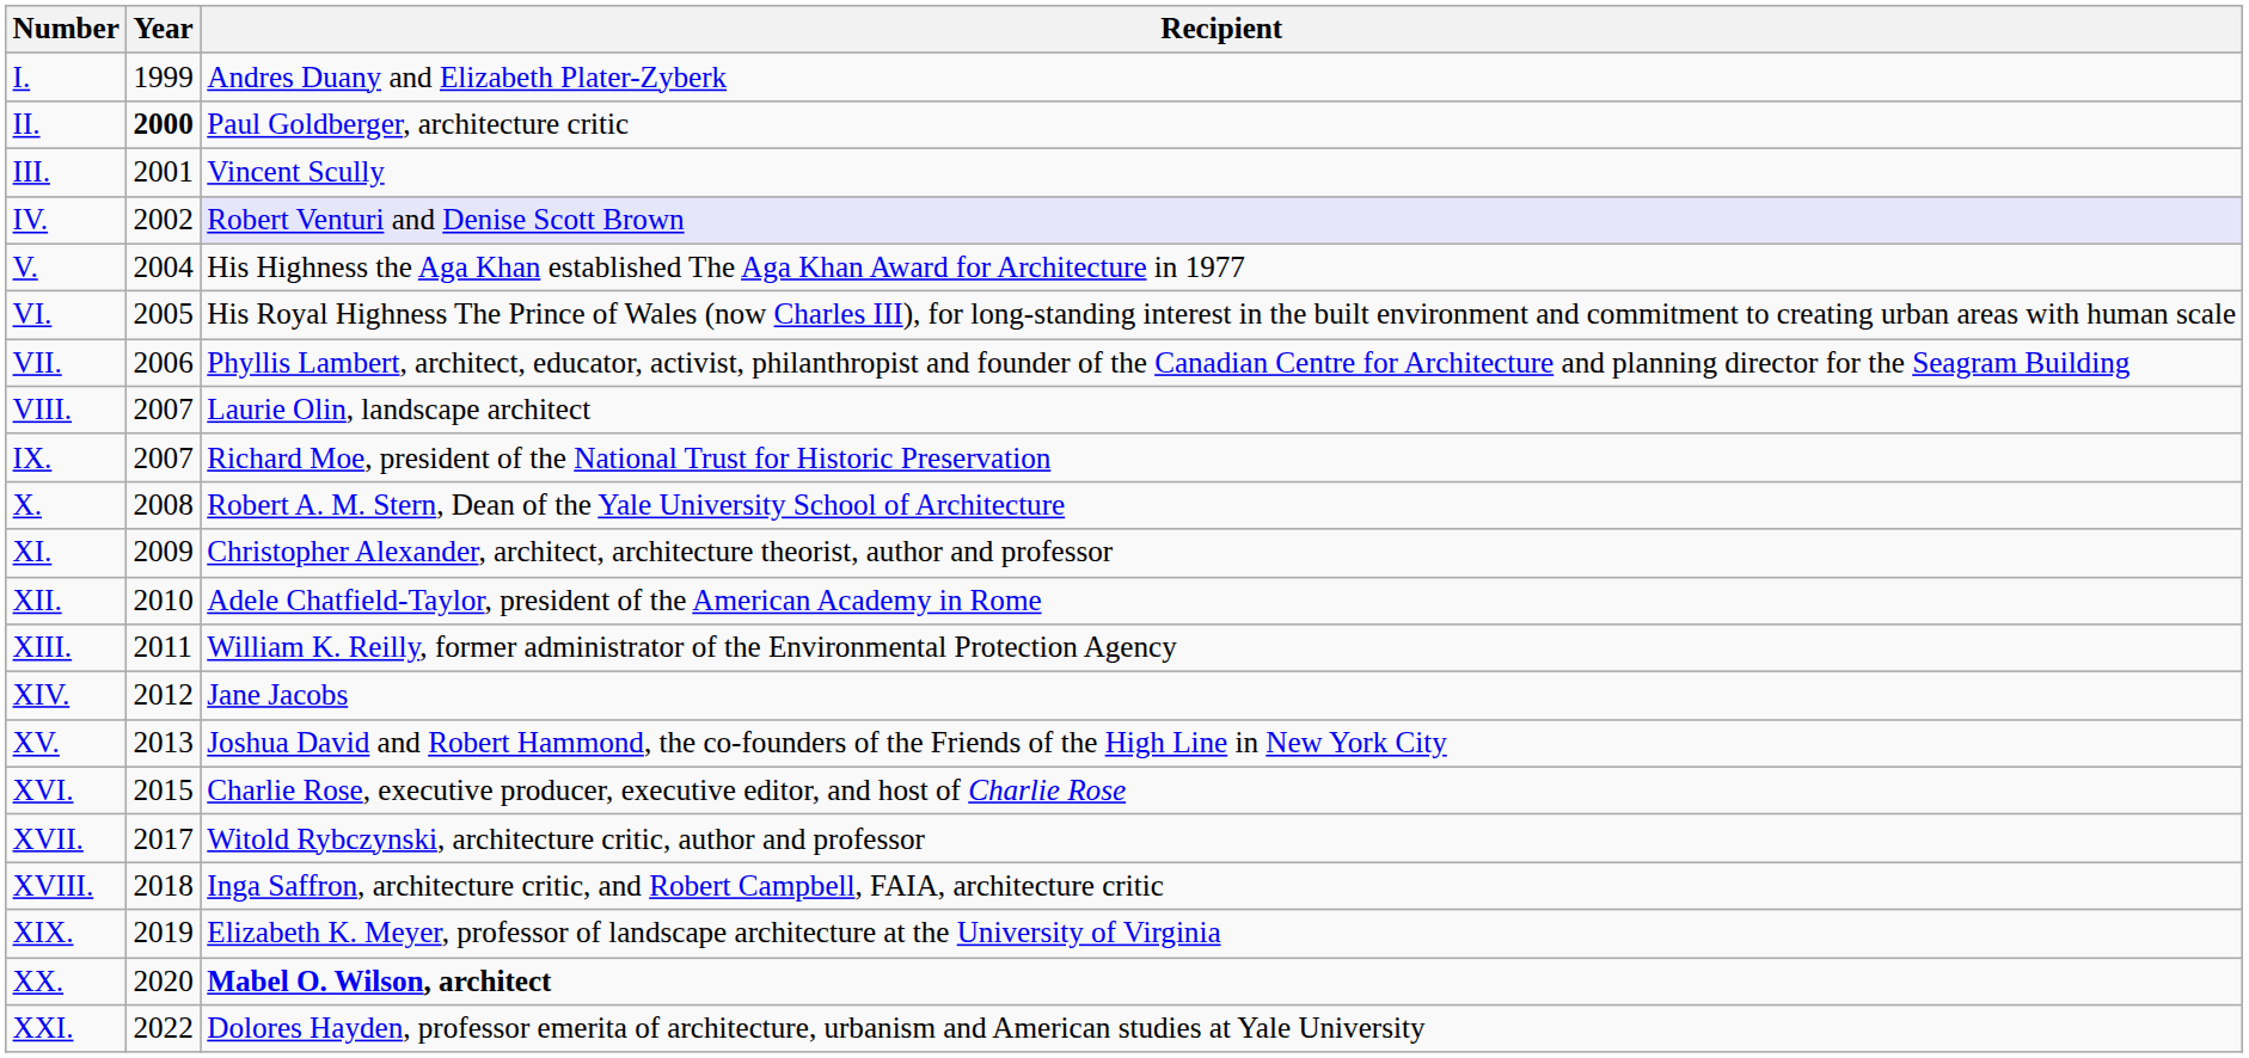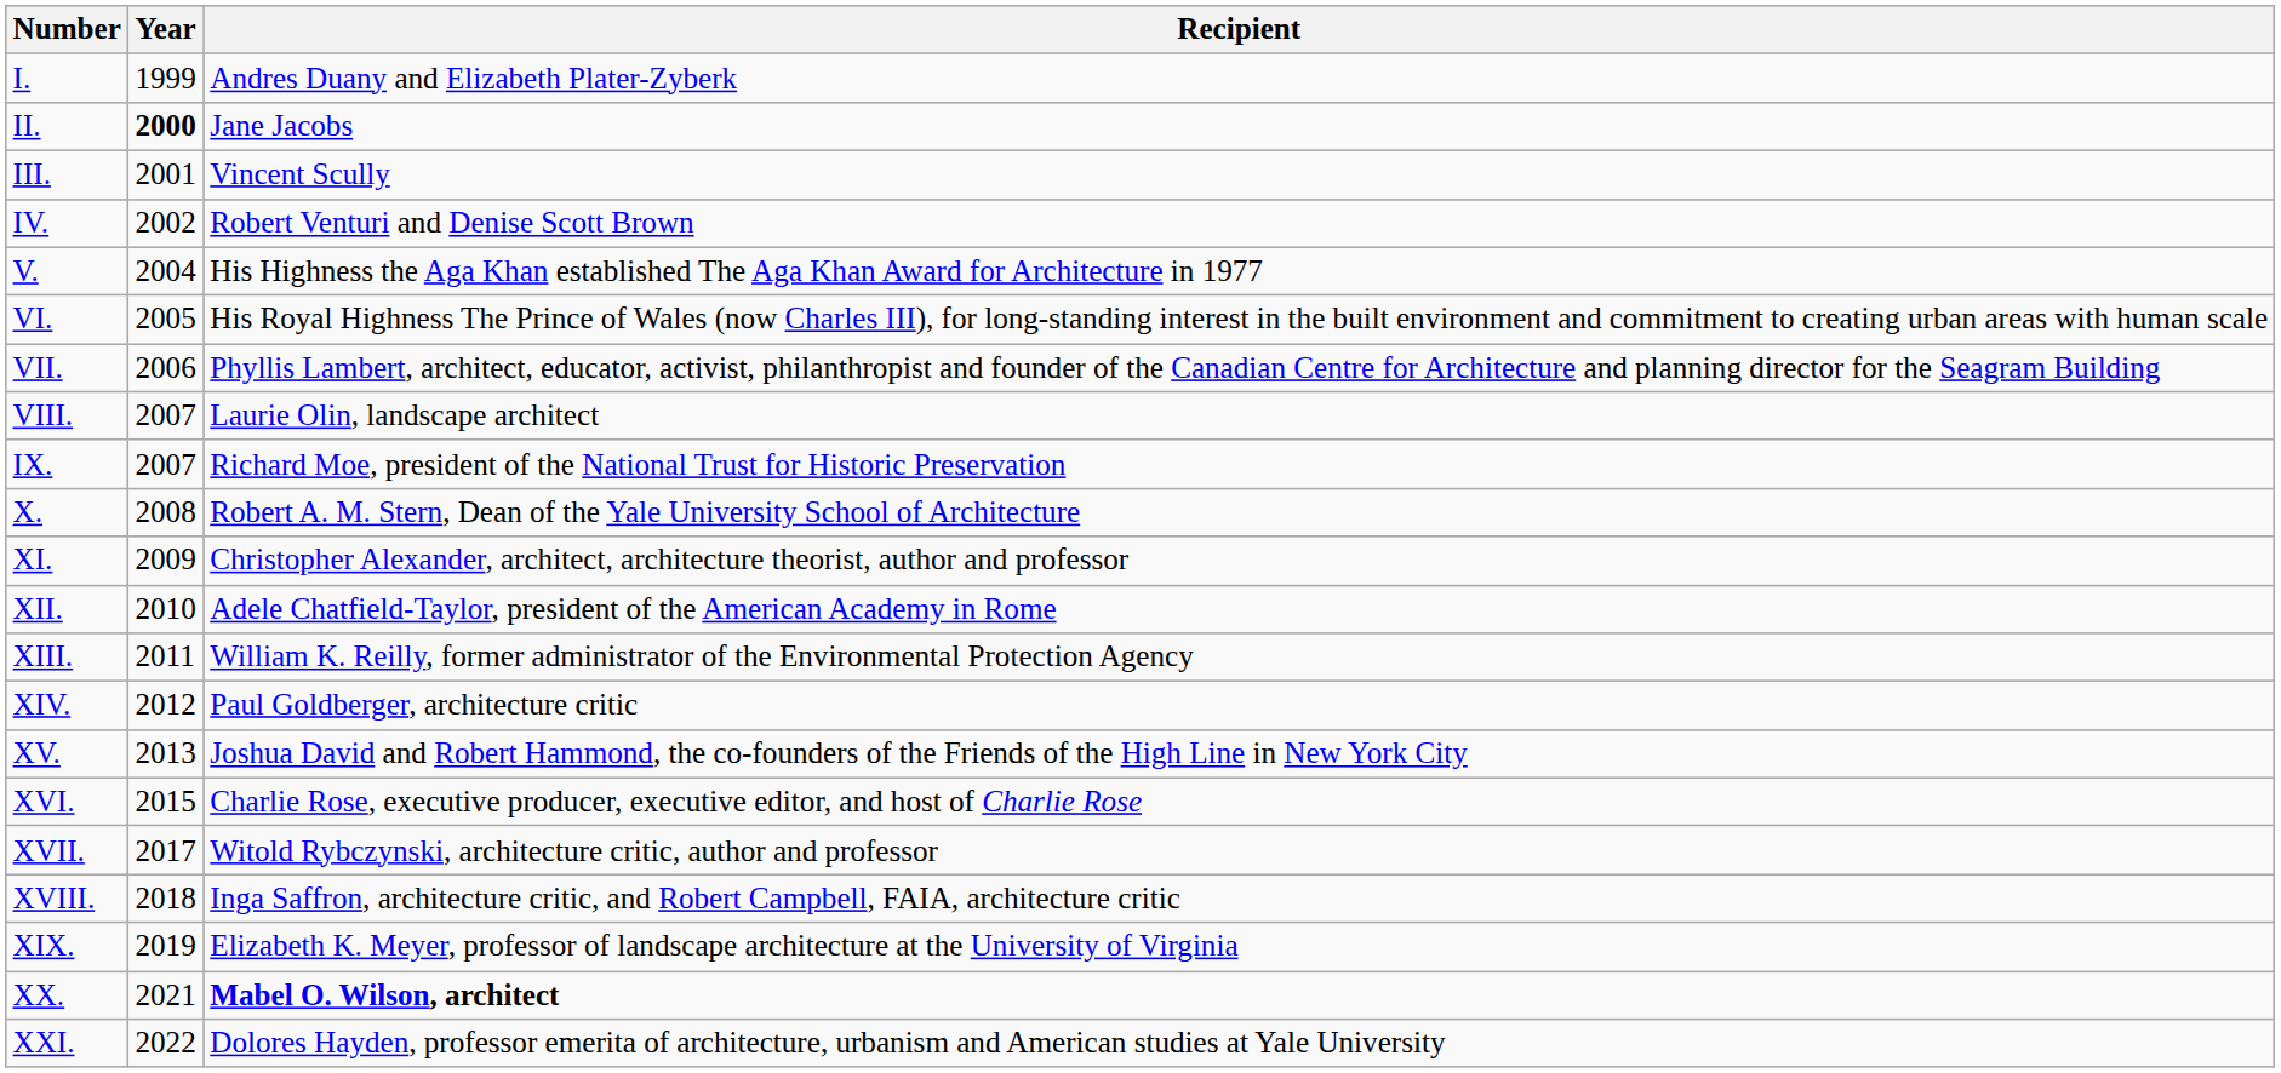 <table class="wikitable sortable">
 <tr>
 <th>Number</th>
 <th>Year</th>
 <th>Recipient</th>
 </tr>
 <tr>
 <td><a href='#'>I.</a></td>
 <td>1999</td>
 <td><a href='#'>Andres Duany</a> and <a href='#'>Elizabeth Plater-Zyberk</a></td>
 </tr>
 <tr>
 <td><a href='#'>II.</a></td>
 <td><strong>2000</strong></td>
-<td><a href='#'>Paul Goldberger</a>, architecture critic </td>
+<td><a href='#'>Jane Jacobs</a></td>
 </tr>
 <tr>
 <td><a href='#'>III.</a></td>
 <td>2001</td>
 <td><a href='#'>Vincent Scully</a></td>
 </tr>
 <tr>
 <td><a href='#'>IV.</a></td>
 <td>2002</td>
-<td style="background: lavender;"><a href='#'>Robert Venturi</a> and <a href='#'>Denise Scott Brown</a></td>
+<td><a href='#'>Robert Venturi</a> and <a href='#'>Denise Scott Brown</a></td>
 </tr>
 <tr>
 <td><a href='#'>V.</a></td>
 <td>2004</td>
 <td>His Highness the <a href='#'>Aga Khan</a> established The <a href='#'>Aga Khan Award for Architecture</a> in 1977</td>
 </tr>
 <tr>
 <td><a href='#'>VI.</a></td>
 <td>2005</td>
 <td>His Royal Highness The Prince of Wales (now <a href='#'>Charles III</a>), for long-standing interest in the built environment and commitment to creating urban areas with human scale</td>
 </tr>
 <tr>
 <td><a href='#'>VII.</a></td>
 <td>2006</td>
 <td><a href='#'>Phyllis Lambert</a>, architect, educator, activist, philanthropist and founder of the <a href='#'>Canadian Centre for Architecture</a> and planning director for the <a href='#'>Seagram Building</a></td>
 </tr>
 <tr>
 <td><a href='#'>VIII.</a></td>
 <td>2007</td>
 <td><a href='#'>Laurie Olin</a>, landscape architect</td>
 </tr>
 <tr>
 <td><a href='#'>IX.</a></td>
 <td>2007</td>
 <td><a href='#'>Richard Moe</a>, president of the <a href='#'>National Trust for Historic Preservation</a></td>
 </tr>
 <tr>
 <td><a href='#'>X.</a></td>
 <td>2008</td>
 <td><a href='#'>Robert A. M. Stern</a>, Dean of the <a href='#'>Yale University School of Architecture</a></td>
 </tr>
 <tr>
 <td><a href='#'>XI.</a></td>
 <td>2009</td>
 <td><a href='#'>Christopher Alexander</a>, architect, architecture theorist, author and professor</td>
 </tr>
 <tr>
 <td><a href='#'>XII.</a></td>
 <td>2010</td>
 <td><a href='#'>Adele Chatfield-Taylor</a>, president of the <a href='#'>American Academy in Rome</a></td>
 </tr>
 <tr>
 <td><a href='#'>XIII.</a></td>
 <td>2011</td>
 <td><a href='#'>William K. Reilly</a>, former administrator of the Environmental Protection Agency</td>
 </tr>
 <tr>
 <td><a href='#'>XIV.</a></td>
 <td>2012</td>
-<td><a href='#'>Jane Jacobs</a></td>
+<td><a href='#'>Paul Goldberger</a>, architecture critic </td>
 </tr>
 <tr>
 <td><a href='#'>XV.</a></td>
 <td>2013</td>
 <td><a href='#'>Joshua David</a> and <a href='#'>Robert Hammond</a>, the co-founders of the Friends of the <a href='#'>High Line</a> in <a href='#'>New York City</a></td>
 </tr>
 <tr>
 <td><a href='#'>XVI.</a></td>
 <td>2015</td>
 <td><a href='#'>Charlie Rose</a>, executive producer, executive editor, and host of <a href='#'><em>Charlie Rose</em></a></td>
 </tr>
 <tr>
 <td><a href='#'>XVII.</a></td>
 <td>2017</td>
 <td><a href='#'>Witold Rybczynski</a>, architecture critic, author and professor</td>
 </tr>
 <tr>
 <td><a href='#'>XVIII.</a></td>
 <td>2018</td>
 <td><a href='#'>Inga Saffron</a>, architecture critic, and <a href='#'>Robert Campbell</a>, FAIA, architecture critic</td>
 </tr>
 <tr>
 <td><a href='#'>XIX.</a></td>
 <td>2019</td>
 <td><a href='#'>Elizabeth K. Meyer</a>, professor of landscape architecture at the <a href='#'>University of Virginia</a></td>
 </tr>
 <tr>
 <td><a href='#'>XX.</a></td>
-<td>2020</td>
+<td>2021</td>
 <td><strong><a href='#'>Mabel O. Wilson</a>, architect</strong></td>
 </tr>
 <tr>
 <td><a href='#'>XXI.</a></td>
 <td>2022</td>
 <td><a href='#'>Dolores Hayden</a>, professor emerita of architecture, urbanism and American studies at Yale University</td>
 </tr>
 </table>
